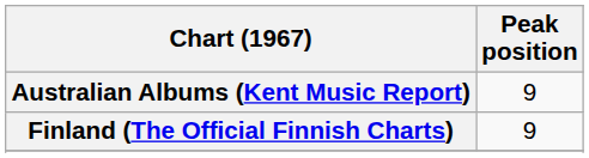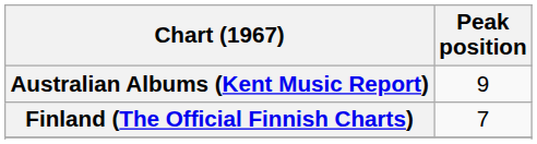 <table class="wikitable sortable plainrowheaders">
 <tr>
 <th>Chart (1967)</th>
 <th>Peak<br>position</th>
 </tr>
 <tr>
 <th scope="row">Australian Albums (<a href='#'>Kent Music Report</a>)</th>
 <td align="center">9</td>
 </tr>
 <tr>
 <th scope="row">Finland (<a href='#'>The Official Finnish Charts</a>)</th>
-<td align="center">9</td>
+<td align="center">7</td>
 </tr>
 <tr>
 </tr>
 <tr>
 </tr>
 <tr>
 </tr>
 <tr>
 </tr>
 </table>
